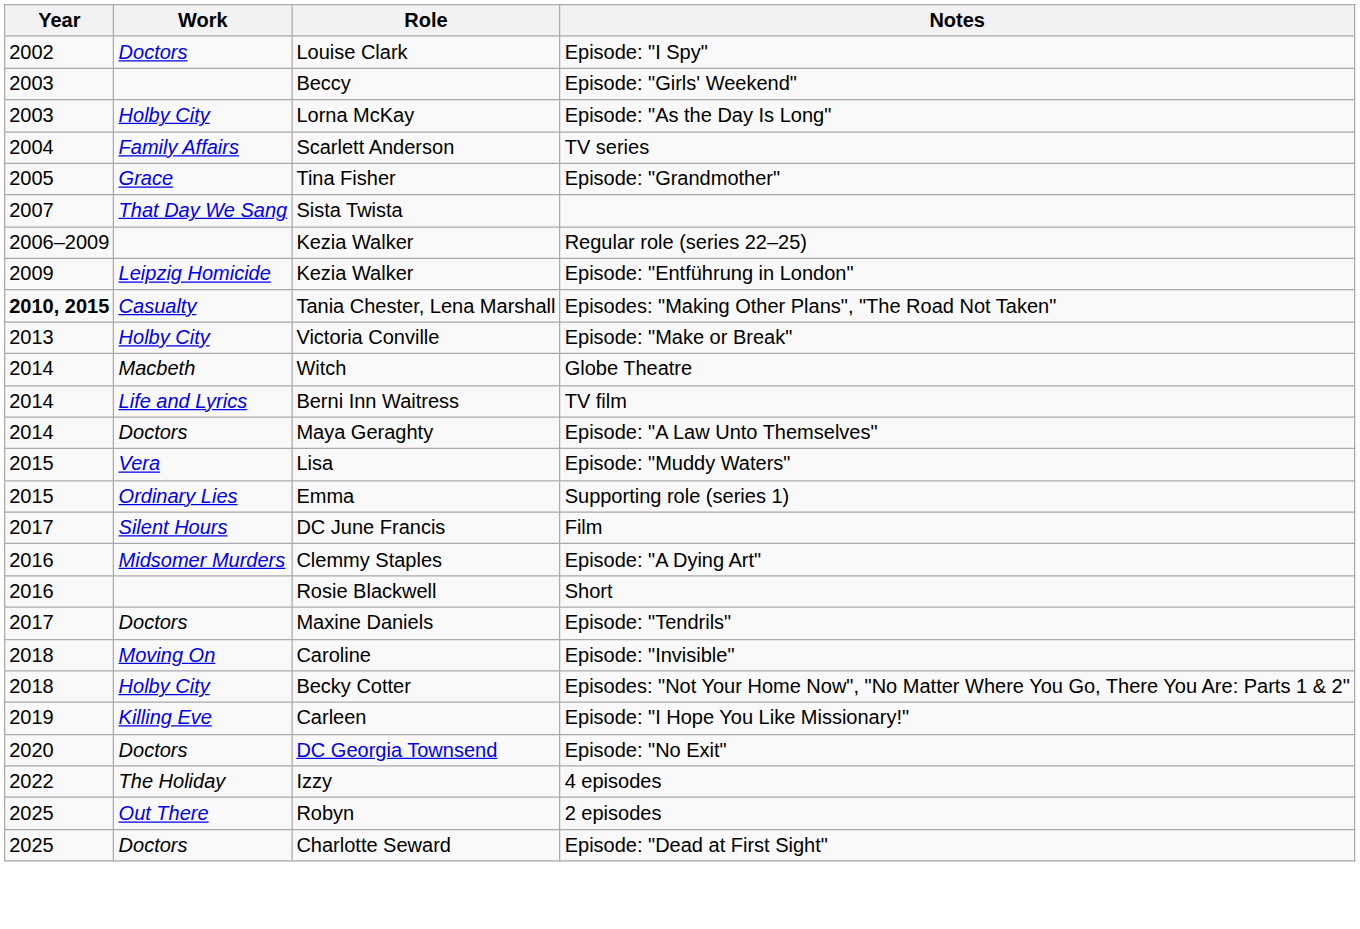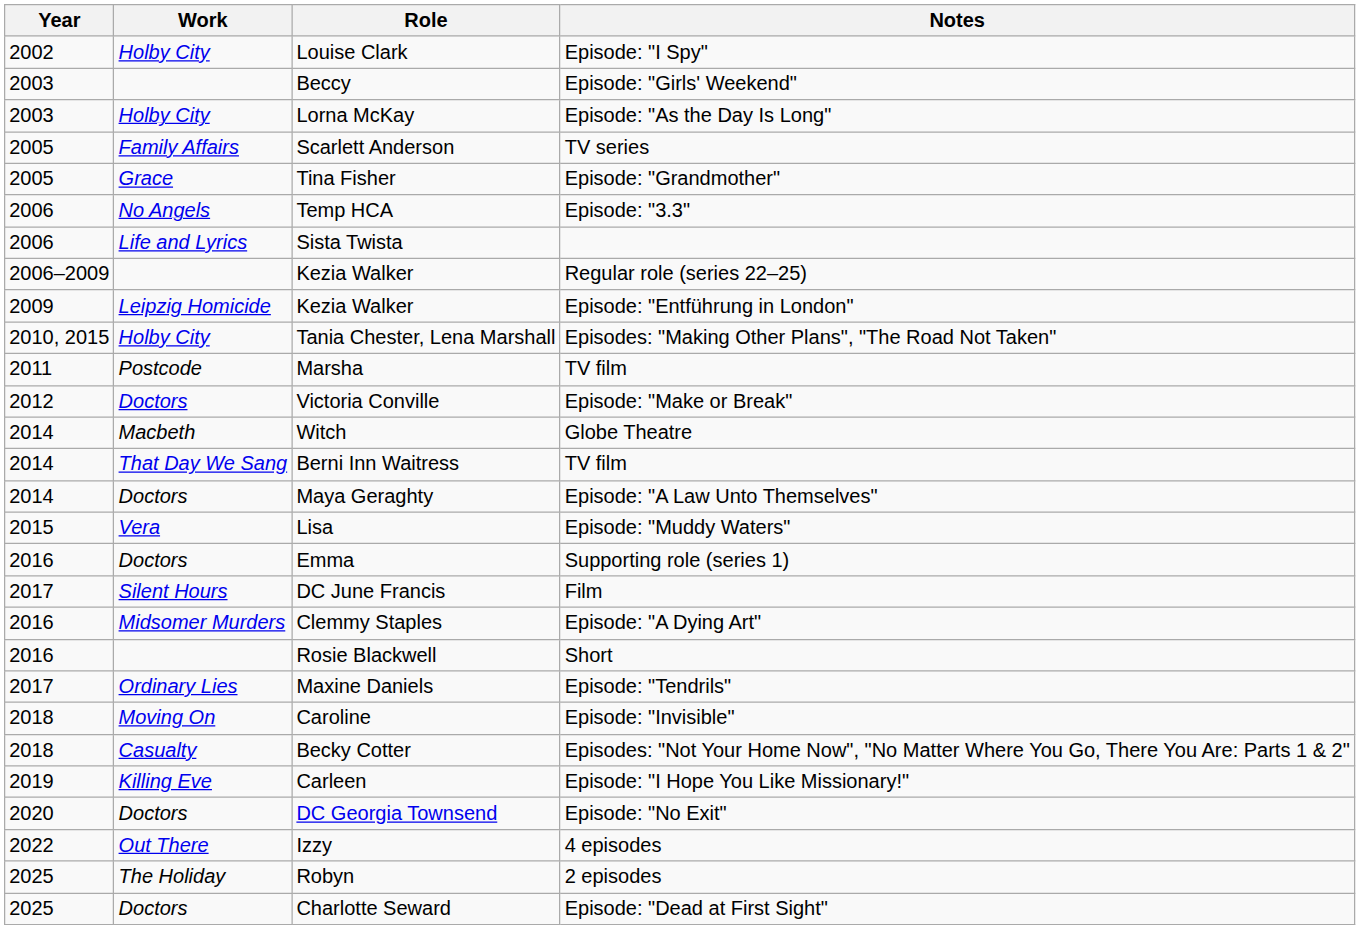 <table class="wikitable">
 <tr>
 <th>Year</th>
 <th>Work</th>
 <th>Role</th>
 <th>Notes</th>
 </tr>
 <tr>
 <td>2002</td>
-<td><em><a href='#'>Doctors</a></em></td>
+<td><em><a href='#'>Holby City</a></em></td>
 <td>Louise Clark</td>
 <td>Episode: "I Spy"</td>
 </tr>
 <tr>
 <td>2003</td>
 <td><em></em></td>
 <td>Beccy</td>
 <td>Episode: "Girls' Weekend"</td>
 </tr>
 <tr>
 <td>2003</td>
 <td><em><a href='#'>Holby City</a></em></td>
 <td>Lorna McKay</td>
 <td>Episode: "As the Day Is Long"</td>
 </tr>
 <tr>
-<td>2004</td>
+<td>2005</td>
 <td><em><a href='#'>Family Affairs</a></em></td>
 <td>Scarlett Anderson</td>
 <td>TV series</td>
 </tr>
 <tr>
 <td>2005</td>
 <td><em><a href='#'>Grace</a></em></td>
 <td>Tina Fisher</td>
 <td>Episode: "Grandmother"</td>
 </tr>
 <tr>
-<td>2007</td>
-<td><em><a href='#'>That Day We Sang</a></em></td>
+<td>2006</td>
+<td><em><a href='#'>No Angels</a></em></td>
+<td>Temp HCA</td>
+<td>Episode: "3.3"</td>
+</tr>
+<tr>
+<td>2006</td>
+<td><em><a href='#'>Life and Lyrics</a></em></td>
 <td>Sista Twista</td>
 <td></td>
 </tr>
 <tr>
 <td>2006–2009</td>
 <td><em></em></td>
 <td>Kezia Walker</td>
 <td>Regular role (series 22–25)</td>
 </tr>
 <tr>
 <td>2009</td>
 <td><em><a href='#'>Leipzig Homicide</a></em></td>
 <td>Kezia Walker</td>
 <td>Episode: "Entführung in London"</td>
 </tr>
 <tr>
-<td><strong>2010, 2015</strong></td>
-<td><em><a href='#'>Casualty</a></em></td>
+<td>2010, 2015</td>
+<td><em><a href='#'>Holby City</a></em></td>
 <td>Tania Chester, Lena Marshall</td>
 <td>Episodes: "Making Other Plans", "The Road Not Taken"</td>
 </tr>
 <tr>
-<td>2013</td>
-<td><em><a href='#'>Holby City</a></em></td>
+<td>2011</td>
+<td><em>Postcode</em></td>
+<td>Marsha</td>
+<td>TV film</td>
+</tr>
+<tr>
+<td>2012</td>
+<td><em><a href='#'>Doctors</a></em></td>
 <td>Victoria Conville</td>
 <td>Episode: "Make or Break"</td>
 </tr>
 <tr>
 <td>2014</td>
 <td><em>Macbeth</em></td>
 <td>Witch</td>
 <td>Globe Theatre</td>
 </tr>
 <tr>
 <td>2014</td>
-<td><em><a href='#'>Life and Lyrics</a></em></td>
+<td><em><a href='#'>That Day We Sang</a></em></td>
 <td>Berni Inn Waitress</td>
 <td>TV film</td>
 </tr>
 <tr>
 <td>2014</td>
 <td><em>Doctors</em></td>
 <td>Maya Geraghty</td>
 <td>Episode: "A Law Unto Themselves"</td>
 </tr>
 <tr>
 <td>2015</td>
 <td><em><a href='#'>Vera</a></em></td>
 <td>Lisa</td>
 <td>Episode: "Muddy Waters"</td>
 </tr>
 <tr>
-<td>2015</td>
-<td><em><a href='#'>Ordinary Lies</a></em></td>
+<td>2016</td>
+<td><em>Doctors</em></td>
 <td>Emma</td>
 <td>Supporting role (series 1)</td>
 </tr>
 <tr>
 <td>2017</td>
 <td><em><a href='#'>Silent Hours</a></em></td>
 <td>DC June Francis</td>
 <td>Film</td>
 </tr>
 <tr>
 <td>2016</td>
 <td><em><a href='#'>Midsomer Murders</a></em></td>
 <td>Clemmy Staples</td>
 <td>Episode: "A Dying Art"</td>
 </tr>
 <tr>
 <td>2016</td>
 <td><em></em></td>
 <td>Rosie Blackwell</td>
 <td>Short</td>
 </tr>
 <tr>
 <td>2017</td>
-<td><em>Doctors</em></td>
+<td><em><a href='#'>Ordinary Lies</a></em></td>
 <td>Maxine Daniels</td>
 <td>Episode: "Tendrils"</td>
 </tr>
 <tr>
 <td>2018</td>
 <td><em><a href='#'>Moving On</a></em></td>
 <td>Caroline</td>
 <td>Episode: "Invisible"</td>
 </tr>
 <tr>
 <td>2018</td>
-<td><em><a href='#'>Holby City</a></em></td>
+<td><em><a href='#'>Casualty</a></em></td>
 <td>Becky Cotter</td>
 <td>Episodes: "Not Your Home Now", "No Matter Where You Go, There You Are: Parts 1 & 2"</td>
 </tr>
 <tr>
 <td>2019</td>
 <td><em><a href='#'>Killing Eve</a></em></td>
 <td>Carleen</td>
 <td>Episode: "I Hope You Like Missionary!"</td>
 </tr>
 <tr>
 <td>2020</td>
 <td><em>Doctors</em></td>
 <td><a href='#'>DC Georgia Townsend</a></td>
 <td>Episode: "No Exit"</td>
 </tr>
 <tr>
 <td>2022</td>
-<td><em>The Holiday</em></td>
+<td><em><a href='#'>Out There</a></em></td>
 <td>Izzy</td>
 <td>4 episodes</td>
 </tr>
 <tr>
 <td>2025</td>
-<td><em><a href='#'>Out There</a></em></td>
+<td><em>The Holiday</em></td>
 <td>Robyn</td>
 <td>2 episodes</td>
 </tr>
 <tr>
 <td>2025</td>
 <td><em>Doctors</em></td>
 <td>Charlotte Seward</td>
 <td>Episode: "Dead at First Sight"</td>
 </tr>
 </table>
